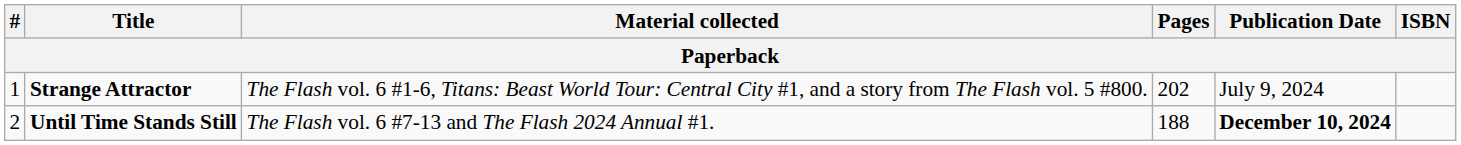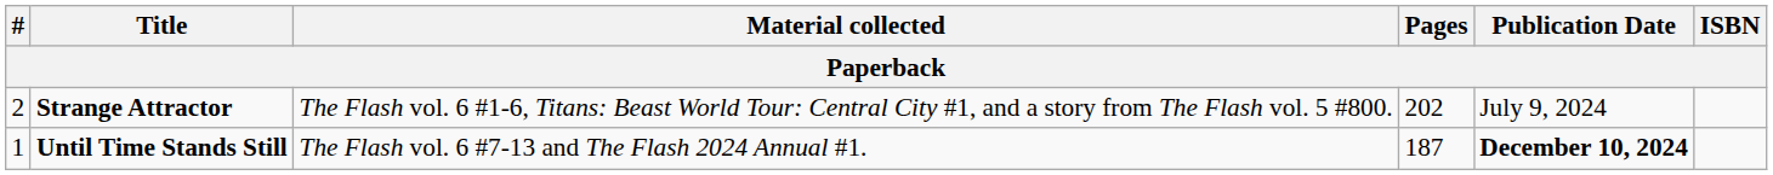 <table class="wikitable sortable">
 <tr>
 <th class="unsortable">#</th>
 <th>Title</th>
 <th>Material collected</th>
 <th class="unsortable">Pages</th>
 <th>Publication Date</th>
 <th class="unsortable">ISBN</th>
 </tr>
 <tr>
 <th colspan="6">Paperback</th>
 </tr>
 <tr>
-<td>1</td>
+<td>2</td>
 <td><strong>Strange Attractor</strong></td>
 <td><em>The Flash</em> vol. 6 #1-6, <em>Titans: Beast World Tour: Central City</em> #1, and a story from <em>The Flash</em> vol. 5 #800.</td>
 <td>202</td>
 <td>July 9, 2024</td>
 <td align="right"></td>
 </tr>
 <tr>
-<td>2</td>
+<td>1</td>
 <td><strong>Until Time Stands Still</strong></td>
 <td><em>The Flash</em> vol. 6 #7-13 and <em>The Flash 2024 Annual</em> #1.</td>
-<td>188</td>
+<td>187</td>
 <td><strong>December 10, 2024</strong></td>
 <td></td>
 </tr>
 </table>
